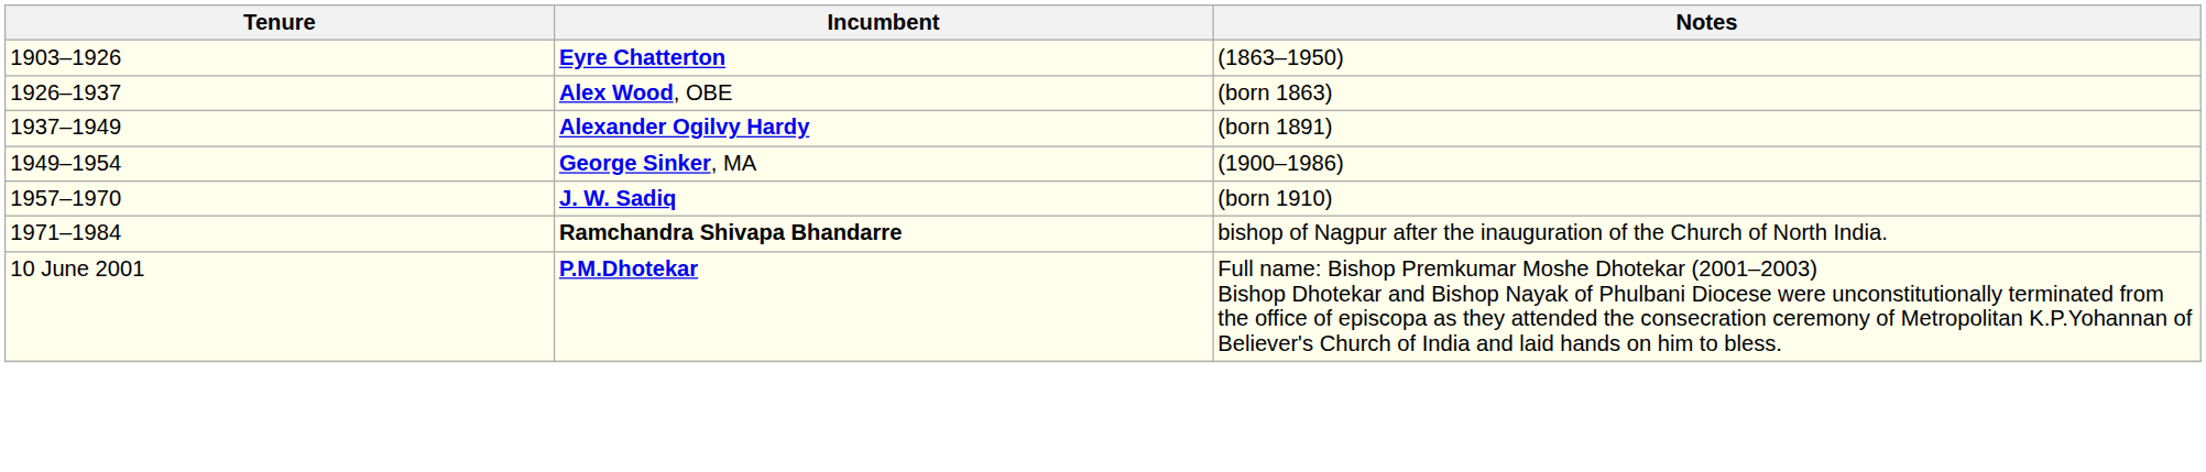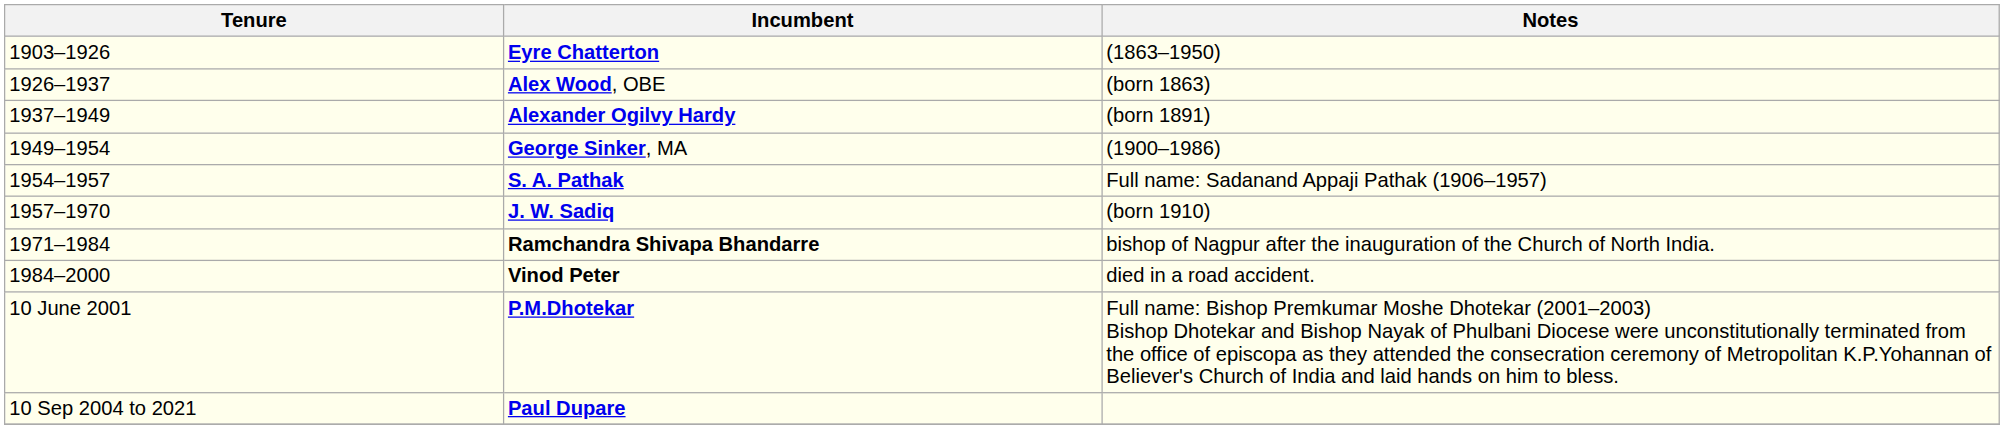 <table class="wikitable" width="100%" cellpadding="2">
 <tr style="text-align:left">
 <th width="25%">Tenure</th>
 <th width="30%">Incumbent</th>
 <th width="45%">Notes</th>
 </tr>
 <tr style="vertical-align:top; background:#ffffec">
 <td>1903–1926</td>
 <td><strong><a href='#'>Eyre Chatterton</a></strong></td>
 <td>(1863–1950)</td>
 </tr>
 <tr style="vertical-align:top; background:#ffffec">
 <td>1926–1937</td>
 <td><strong><a href='#'>Alex Wood</a></strong>, OBE</td>
 <td>(born 1863)</td>
 </tr>
 <tr style="vertical-align:top; background:#ffffec">
 <td>1937–1949</td>
 <td><strong><a href='#'>Alexander Ogilvy Hardy</a></strong></td>
 <td>(born 1891)</td>
 </tr>
 <tr style="vertical-align:top; background:#ffffec">
 <td>1949–1954</td>
 <td><strong><a href='#'>George Sinker</a></strong>, MA</td>
 <td>(1900–1986)</td>
 </tr>
 <tr style="vertical-align:top; background:#ffffec">
+<td>1954–1957</td>
+<td><strong><a href='#'>S. A. Pathak</a></strong></td>
+<td>Full name: Sadanand Appaji Pathak (1906–1957)</td>
+</tr>
+<tr style="vertical-align:top; background:#ffffec">
 <td>1957–1970</td>
 <td><strong><a href='#'>J. W. Sadiq</a></strong></td>
 <td>(born 1910)</td>
 </tr>
 <tr style="vertical-align:top; background:#ffffec">
 <td>1971–1984</td>
 <td><strong>Ramchandra Shivapa Bhandarre</strong></td>
 <td>bishop of Nagpur after the inauguration of the Church of North India.</td>
 </tr>
 <tr style="vertical-align:top; background:#ffffec">
+<td>1984–2000</td>
+<td><strong>Vinod Peter</strong></td>
+<td>died in a road accident.</td>
+</tr>
+<tr style="vertical-align:top; background:#ffffec">
 <td>10 June 2001</td>
 <td><strong><a href='#'>P.M.Dhotekar</a></strong></td>
 <td>Full name: Bishop Premkumar Moshe Dhotekar (2001–2003)<br>Bishop Dhotekar and Bishop Nayak of Phulbani Diocese were unconstitutionally terminated from the office of episcopa as they attended the consecration ceremony of Metropolitan K.P.Yohannan of Believer's Church of India and laid hands on him to bless.</td>
 </tr>
 <tr style="vertical-align:top; background:#ffffec">
+<td>10 Sep 2004 to 2021</td>
+<td><strong><a href='#'>Paul Dupare</a></strong></td>
+<td></td>
+</tr>
+<tr style="vertical-align:top; background:#ffffec">
 </tr>
 </table>
